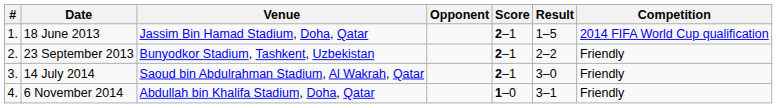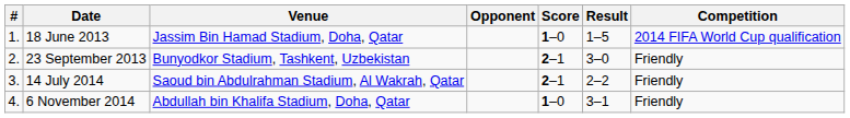 <table class="wikitable" style="font-size:85%;">
 <tr>
 <th>#</th>
 <th>Date</th>
 <th>Venue</th>
 <th>Opponent</th>
 <th>Score</th>
 <th>Result</th>
 <th>Competition</th>
 </tr>
 <tr>
 <td>1.</td>
 <td>18 June 2013</td>
 <td><a href='#'>Jassim Bin Hamad Stadium</a>, <a href='#'>Doha</a>, <a href='#'>Qatar</a></td>
 <td></td>
-<td><strong>2</strong>–1</td>
+<td><strong>1</strong>–0</td>
 <td>1–5</td>
 <td><a href='#'>2014 FIFA World Cup qualification</a></td>
 </tr>
 <tr>
 <td>2.</td>
 <td>23 September 2013</td>
 <td><a href='#'>Bunyodkor Stadium</a>, <a href='#'>Tashkent</a>, <a href='#'>Uzbekistan</a></td>
 <td></td>
 <td><strong>2</strong>–1</td>
-<td>2–2</td>
+<td>3–0</td>
 <td>Friendly</td>
 </tr>
 <tr>
 <td>3.</td>
 <td>14 July 2014</td>
 <td><a href='#'>Saoud bin Abdulrahman Stadium</a>, <a href='#'>Al Wakrah</a>, <a href='#'>Qatar</a></td>
 <td></td>
 <td><strong>2</strong>–1</td>
-<td>3–0</td>
+<td>2–2</td>
 <td>Friendly</td>
 </tr>
 <tr>
 <td>4.</td>
 <td>6 November 2014</td>
 <td><a href='#'>Abdullah bin Khalifa Stadium</a>, <a href='#'>Doha</a>, <a href='#'>Qatar</a></td>
 <td></td>
 <td><strong>1</strong>–0</td>
 <td>3–1</td>
 <td>Friendly</td>
 </tr>
 </table>
